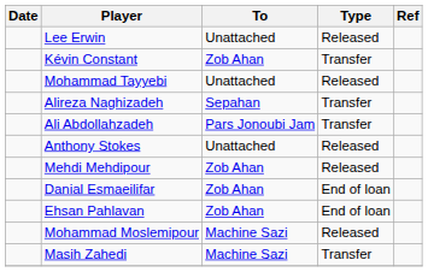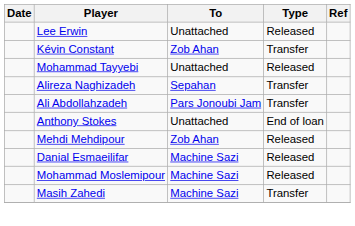 <table class="wikitable">
 <tr>
 <th><strong>Date</strong></th>
 <th><strong>Player</strong></th>
 <th><strong>To</strong></th>
 <th><strong>Type</strong></th>
 <th><strong>Ref</strong></th>
 </tr>
 <tr>
 <td></td>
 <td> <a href='#'>Lee Erwin</a></td>
 <td>Unattached</td>
 <td>Released</td>
 <td></td>
 </tr>
 <tr>
 <td></td>
 <td> <a href='#'>Kévin Constant</a></td>
 <td> <a href='#'>Zob Ahan</a></td>
 <td>Transfer</td>
 <td></td>
 </tr>
 <tr>
 <td></td>
 <td> <a href='#'>Mohammad Tayyebi</a></td>
 <td>Unattached</td>
 <td>Released</td>
 <td></td>
 </tr>
 <tr>
 <td></td>
 <td> <a href='#'>Alireza Naghizadeh</a></td>
 <td> <a href='#'>Sepahan</a></td>
 <td>Transfer</td>
 <td></td>
 </tr>
 <tr>
 <td></td>
 <td> <a href='#'>Ali Abdollahzadeh</a></td>
 <td> <a href='#'>Pars Jonoubi Jam</a></td>
 <td>Transfer</td>
 <td></td>
 </tr>
 <tr>
 <td></td>
 <td> <a href='#'>Anthony Stokes</a></td>
 <td>Unattached</td>
-<td>Released</td>
+<td>End of loan</td>
 <td></td>
 </tr>
 <tr>
 <td></td>
 <td> <a href='#'>Mehdi Mehdipour</a></td>
 <td> <a href='#'>Zob Ahan</a></td>
 <td>Released</td>
 <td></td>
 </tr>
 <tr>
 <td></td>
 <td> <a href='#'>Danial Esmaeilifar</a></td>
-<td> <a href='#'>Zob Ahan</a></td>
-<td>End of loan</td>
-<td></td>
-</tr>
-<tr>
-<td></td>
-<td> <a href='#'>Ehsan Pahlavan</a></td>
-<td> <a href='#'>Zob Ahan</a></td>
-<td>End of loan</td>
+<td> <a href='#'>Machine Sazi</a></td>
+<td>Released</td>
 <td></td>
 </tr>
 <tr>
 <td></td>
 <td> <a href='#'>Mohammad Moslemipour</a></td>
 <td> <a href='#'>Machine Sazi</a></td>
 <td>Released</td>
 <td></td>
 </tr>
 <tr>
 <td></td>
 <td> <a href='#'>Masih Zahedi</a></td>
 <td> <a href='#'>Machine Sazi</a></td>
 <td>Transfer</td>
 <td></td>
 </tr>
 <tr>
 </tr>
 </table>
